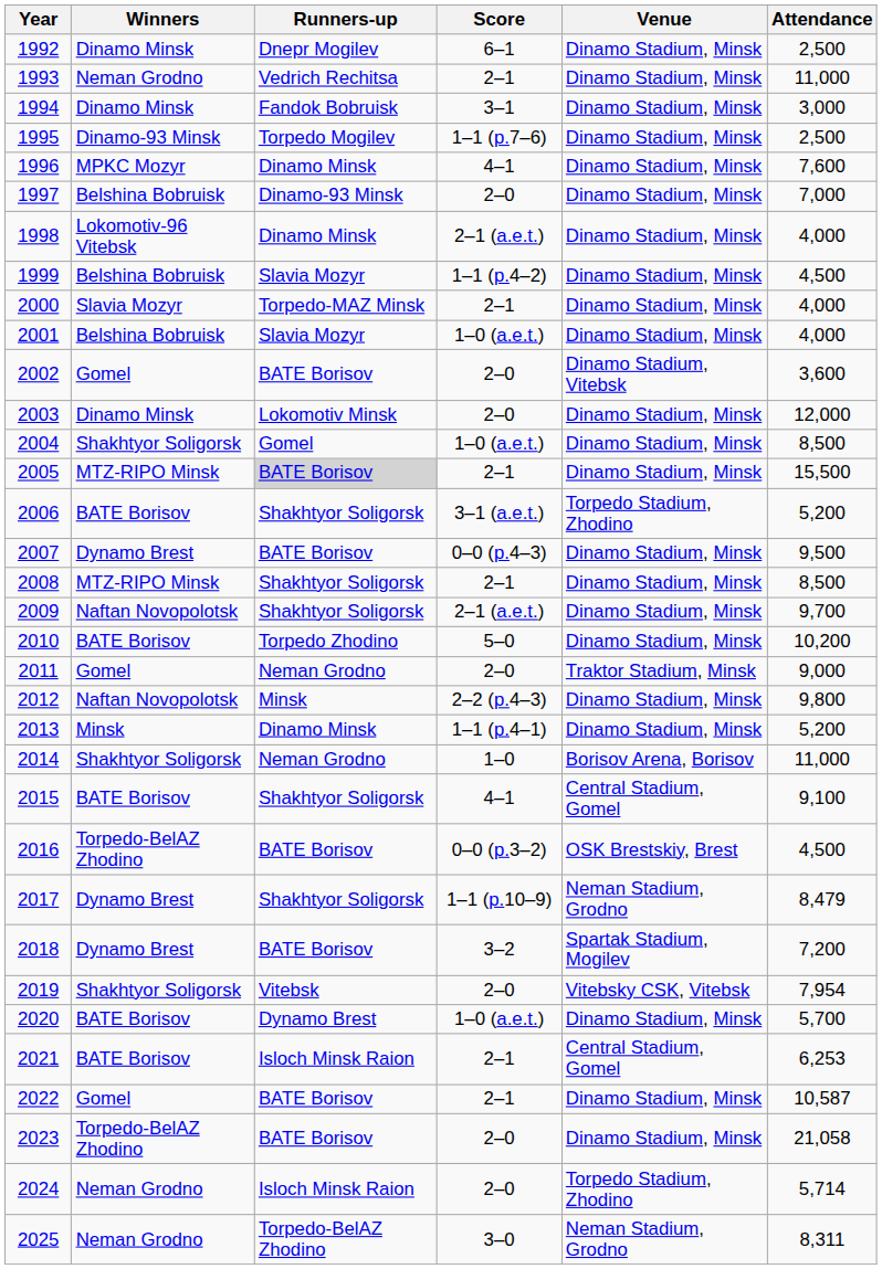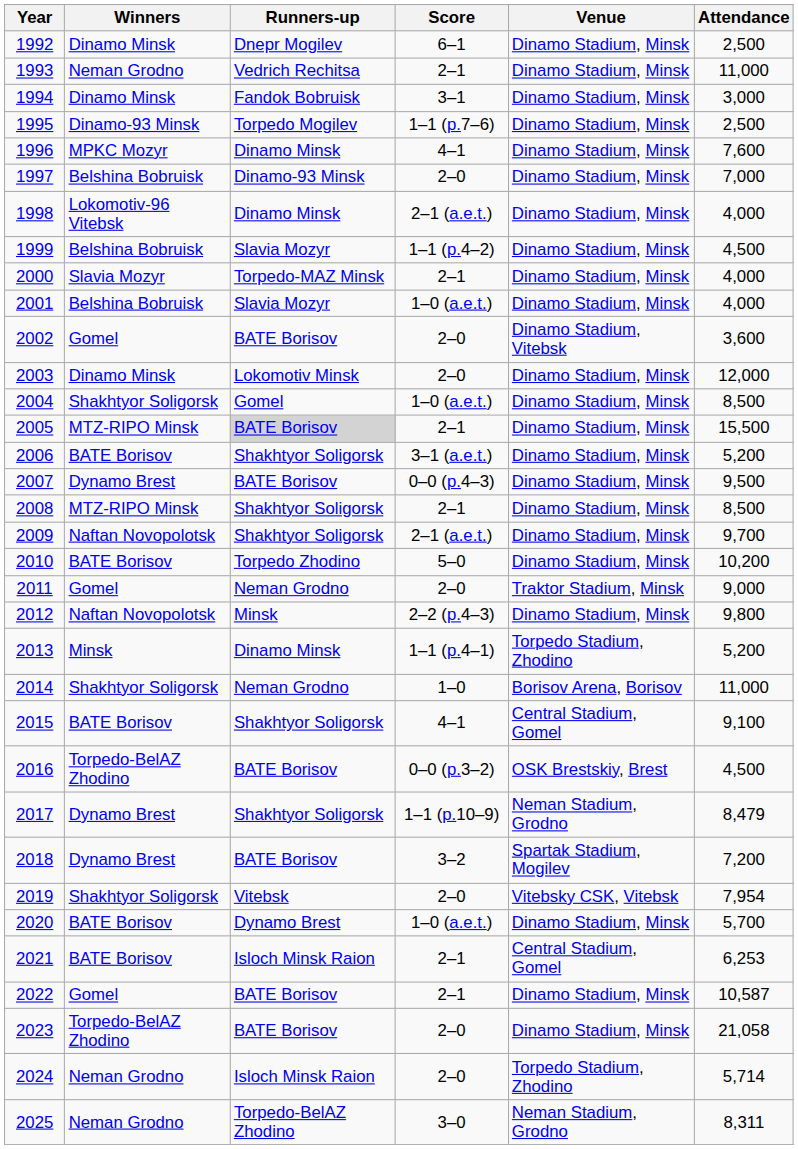 <table class="wikitable">
 <tr>
 <th width=50>Year</th>
 <th width=150>Winners</th>
 <th width=150>Runners-up</th>
 <th width=100>Score</th>
 <th width=170>Venue</th>
 <th>Attendance</th>
 </tr>
 <tr>
 <td align=center><a href='#'>1992</a></td>
 <td><a href='#'>Dinamo Minsk</a></td>
 <td><a href='#'>Dnepr Mogilev</a></td>
 <td align=center>6–1</td>
 <td><a href='#'>Dinamo Stadium</a>, <a href='#'>Minsk</a></td>
 <td align=center>2,500</td>
 </tr>
 <tr>
 <td align=center><a href='#'>1993</a></td>
 <td><a href='#'>Neman Grodno</a></td>
 <td><a href='#'>Vedrich Rechitsa</a></td>
 <td align=center>2–1</td>
 <td><a href='#'>Dinamo Stadium</a>, <a href='#'>Minsk</a></td>
 <td align=center>11,000</td>
 </tr>
 <tr>
 <td align=center><a href='#'>1994</a></td>
 <td><a href='#'>Dinamo Minsk</a></td>
 <td><a href='#'>Fandok Bobruisk</a></td>
 <td align=center>3–1</td>
 <td><a href='#'>Dinamo Stadium</a>, <a href='#'>Minsk</a></td>
 <td align=center>3,000</td>
 </tr>
 <tr>
 <td align=center><a href='#'>1995</a></td>
 <td><a href='#'>Dinamo-93 Minsk</a></td>
 <td><a href='#'>Torpedo Mogilev</a></td>
 <td align=center>1–1 (<a href='#'>p.</a>7–6)</td>
 <td><a href='#'>Dinamo Stadium</a>, <a href='#'>Minsk</a></td>
 <td align=center>2,500</td>
 </tr>
 <tr>
 <td align=center><a href='#'>1996</a></td>
 <td><a href='#'>MPKC Mozyr</a></td>
 <td><a href='#'>Dinamo Minsk</a></td>
 <td align=center>4–1</td>
 <td><a href='#'>Dinamo Stadium</a>, <a href='#'>Minsk</a></td>
 <td align=center>7,600</td>
 </tr>
 <tr>
 <td align=center><a href='#'>1997</a></td>
 <td><a href='#'>Belshina Bobruisk</a></td>
 <td><a href='#'>Dinamo-93 Minsk</a></td>
 <td align=center>2–0</td>
 <td><a href='#'>Dinamo Stadium</a>, <a href='#'>Minsk</a></td>
 <td align=center>7,000</td>
 </tr>
 <tr>
 <td align=center><a href='#'>1998</a></td>
 <td><a href='#'>Lokomotiv-96 Vitebsk</a></td>
 <td><a href='#'>Dinamo Minsk</a></td>
 <td align=center>2–1 (<a href='#'>a.e.t.</a>)</td>
 <td><a href='#'>Dinamo Stadium</a>, <a href='#'>Minsk</a></td>
 <td align=center>4,000</td>
 </tr>
 <tr>
 <td align=center><a href='#'>1999</a></td>
 <td><a href='#'>Belshina Bobruisk</a></td>
 <td><a href='#'>Slavia Mozyr</a></td>
 <td align=center>1–1 (<a href='#'>p.</a>4–2)</td>
 <td><a href='#'>Dinamo Stadium</a>, <a href='#'>Minsk</a></td>
 <td align=center>4,500</td>
 </tr>
 <tr>
 <td align=center><a href='#'>2000</a></td>
 <td><a href='#'>Slavia Mozyr</a></td>
 <td><a href='#'>Torpedo-MAZ Minsk</a></td>
 <td align=center>2–1</td>
 <td><a href='#'>Dinamo Stadium</a>, <a href='#'>Minsk</a></td>
 <td align=center>4,000</td>
 </tr>
 <tr>
 <td align=center><a href='#'>2001</a></td>
 <td><a href='#'>Belshina Bobruisk</a></td>
 <td><a href='#'>Slavia Mozyr</a></td>
 <td align=center>1–0 (<a href='#'>a.e.t.</a>)</td>
 <td><a href='#'>Dinamo Stadium</a>, <a href='#'>Minsk</a></td>
 <td align=center>4,000</td>
 </tr>
 <tr>
 <td align=center><a href='#'>2002</a></td>
 <td><a href='#'>Gomel</a></td>
 <td><a href='#'>BATE Borisov</a></td>
 <td align=center>2–0</td>
 <td><a href='#'>Dinamo Stadium</a>, <a href='#'>Vitebsk</a></td>
 <td align=center>3,600</td>
 </tr>
 <tr>
 <td align=center><a href='#'>2003</a></td>
 <td><a href='#'>Dinamo Minsk</a></td>
 <td><a href='#'>Lokomotiv Minsk</a></td>
 <td align=center>2–0</td>
 <td><a href='#'>Dinamo Stadium</a>, <a href='#'>Minsk</a></td>
 <td align=center>12,000</td>
 </tr>
 <tr>
 <td align=center><a href='#'>2004</a></td>
 <td><a href='#'>Shakhtyor Soligorsk</a></td>
 <td><a href='#'>Gomel</a></td>
 <td align=center>1–0 (<a href='#'>a.e.t.</a>)</td>
 <td><a href='#'>Dinamo Stadium</a>, <a href='#'>Minsk</a></td>
 <td align=center>8,500</td>
 </tr>
 <tr>
 <td align=center><a href='#'>2005</a></td>
 <td><a href='#'>MTZ-RIPO Minsk</a></td>
 <td style="background: lightgrey;"><a href='#'>BATE Borisov</a></td>
 <td align=center>2–1</td>
 <td><a href='#'>Dinamo Stadium</a>, <a href='#'>Minsk</a></td>
 <td align=center>15,500</td>
 </tr>
 <tr>
 <td align=center><a href='#'>2006</a></td>
 <td><a href='#'>BATE Borisov</a></td>
 <td><a href='#'>Shakhtyor Soligorsk</a></td>
 <td align=center>3–1 (<a href='#'>a.e.t.</a>)</td>
-<td><a href='#'>Torpedo Stadium</a>, <a href='#'>Zhodino</a></td>
+<td><a href='#'>Dinamo Stadium</a>, <a href='#'>Minsk</a></td>
 <td align=center>5,200</td>
 </tr>
 <tr>
 <td align=center><a href='#'>2007</a></td>
 <td><a href='#'>Dynamo Brest</a></td>
 <td><a href='#'>BATE Borisov</a></td>
 <td align=center>0–0 (<a href='#'>p.</a>4–3)</td>
 <td><a href='#'>Dinamo Stadium</a>, <a href='#'>Minsk</a></td>
 <td align=center>9,500</td>
 </tr>
 <tr>
 <td align=center><a href='#'>2008</a></td>
 <td><a href='#'>MTZ-RIPO Minsk</a></td>
 <td><a href='#'>Shakhtyor Soligorsk</a></td>
 <td align=center>2–1</td>
 <td><a href='#'>Dinamo Stadium</a>, <a href='#'>Minsk</a></td>
 <td align=center>8,500</td>
 </tr>
 <tr>
 <td align=center><a href='#'>2009</a></td>
 <td><a href='#'>Naftan Novopolotsk</a></td>
 <td><a href='#'>Shakhtyor Soligorsk</a></td>
 <td align=center>2–1 (<a href='#'>a.e.t.</a>)</td>
 <td><a href='#'>Dinamo Stadium</a>, <a href='#'>Minsk</a></td>
 <td align=center>9,700</td>
 </tr>
 <tr>
 <td align=center><a href='#'>2010</a></td>
 <td><a href='#'>BATE Borisov</a></td>
 <td><a href='#'>Torpedo Zhodino</a></td>
 <td align=center>5–0</td>
 <td><a href='#'>Dinamo Stadium</a>, <a href='#'>Minsk</a></td>
 <td align=center>10,200</td>
 </tr>
 <tr>
 <td align=center><a href='#'>2011</a></td>
 <td><a href='#'>Gomel</a></td>
 <td><a href='#'>Neman Grodno</a></td>
 <td align=center>2–0</td>
 <td><a href='#'>Traktor Stadium</a>, <a href='#'>Minsk</a></td>
 <td align=center>9,000</td>
 </tr>
 <tr>
 <td align=center><a href='#'>2012</a></td>
 <td><a href='#'>Naftan Novopolotsk</a></td>
 <td><a href='#'>Minsk</a></td>
 <td align=center>2–2 (<a href='#'>p.</a>4–3)</td>
 <td><a href='#'>Dinamo Stadium</a>, <a href='#'>Minsk</a></td>
 <td align=center>9,800</td>
 </tr>
 <tr>
 <td align=center><a href='#'>2013</a></td>
 <td><a href='#'>Minsk</a></td>
 <td><a href='#'>Dinamo Minsk</a></td>
 <td align=center>1–1 (<a href='#'>p.</a>4–1)</td>
-<td><a href='#'>Dinamo Stadium</a>, <a href='#'>Minsk</a></td>
+<td><a href='#'>Torpedo Stadium</a>, <a href='#'>Zhodino</a></td>
 <td align=center>5,200</td>
 </tr>
 <tr>
 <td align=center><a href='#'>2014</a></td>
 <td><a href='#'>Shakhtyor Soligorsk</a></td>
 <td><a href='#'>Neman Grodno</a></td>
 <td align=center>1–0</td>
 <td><a href='#'>Borisov Arena</a>, <a href='#'>Borisov</a></td>
 <td align=center>11,000</td>
 </tr>
 <tr>
 <td align=center><a href='#'>2015</a></td>
 <td><a href='#'>BATE Borisov</a></td>
 <td><a href='#'>Shakhtyor Soligorsk</a></td>
 <td align=center>4–1</td>
 <td><a href='#'>Central Stadium</a>, <a href='#'>Gomel</a></td>
 <td align=center>9,100</td>
 </tr>
 <tr>
 <td align=center><a href='#'>2016</a></td>
 <td><a href='#'>Torpedo-BelAZ Zhodino</a></td>
 <td><a href='#'>BATE Borisov</a></td>
 <td align=center>0–0 (<a href='#'>p.</a>3–2)</td>
 <td><a href='#'>OSK Brestskiy</a>, <a href='#'>Brest</a></td>
 <td align=center>4,500</td>
 </tr>
 <tr>
 <td align=center><a href='#'>2017</a></td>
 <td><a href='#'>Dynamo Brest</a></td>
 <td><a href='#'>Shakhtyor Soligorsk</a></td>
 <td align=center>1–1 (<a href='#'>p.</a>10–9)</td>
 <td><a href='#'>Neman Stadium</a>, <a href='#'>Grodno</a></td>
 <td align=center>8,479</td>
 </tr>
 <tr>
 <td align=center><a href='#'>2018</a></td>
 <td><a href='#'>Dynamo Brest</a></td>
 <td><a href='#'>BATE Borisov</a></td>
 <td align=center>3–2</td>
 <td><a href='#'>Spartak Stadium</a>, <a href='#'>Mogilev</a></td>
 <td align=center>7,200</td>
 </tr>
 <tr>
 <td align=center><a href='#'>2019</a></td>
 <td><a href='#'>Shakhtyor Soligorsk</a></td>
 <td><a href='#'>Vitebsk</a></td>
 <td align=center>2–0</td>
 <td><a href='#'>Vitebsky CSK</a>, <a href='#'>Vitebsk</a></td>
 <td align=center>7,954</td>
 </tr>
 <tr>
 <td align=center><a href='#'>2020</a></td>
 <td><a href='#'>BATE Borisov</a></td>
 <td><a href='#'>Dynamo Brest</a></td>
 <td align=center>1–0 (<a href='#'>a.e.t.</a>)</td>
 <td><a href='#'>Dinamo Stadium</a>, <a href='#'>Minsk</a></td>
 <td align=center>5,700</td>
 </tr>
 <tr>
 <td align=center><a href='#'>2021</a></td>
 <td><a href='#'>BATE Borisov</a></td>
 <td><a href='#'>Isloch Minsk Raion</a></td>
 <td align=center>2–1</td>
 <td><a href='#'>Central Stadium</a>, <a href='#'>Gomel</a></td>
 <td align=center>6,253</td>
 </tr>
 <tr>
 <td align=center><a href='#'>2022</a></td>
 <td><a href='#'>Gomel</a></td>
 <td><a href='#'>BATE Borisov</a></td>
 <td align=center>2–1</td>
 <td><a href='#'>Dinamo Stadium</a>, <a href='#'>Minsk</a></td>
 <td align=center>10,587</td>
 </tr>
 <tr>
 <td align=center><a href='#'>2023</a></td>
 <td><a href='#'>Torpedo-BelAZ Zhodino</a></td>
 <td><a href='#'>BATE Borisov</a></td>
 <td align=center>2–0</td>
 <td><a href='#'>Dinamo Stadium</a>, <a href='#'>Minsk</a></td>
 <td align=center>21,058</td>
 </tr>
 <tr>
 <td align=center><a href='#'>2024</a></td>
 <td><a href='#'>Neman Grodno</a></td>
 <td><a href='#'>Isloch Minsk Raion</a></td>
 <td align=center>2–0</td>
 <td><a href='#'>Torpedo Stadium</a>, <a href='#'>Zhodino</a></td>
 <td align=center>5,714</td>
 </tr>
 <tr>
 <td align=center><a href='#'>2025</a></td>
 <td><a href='#'>Neman Grodno</a></td>
 <td><a href='#'>Torpedo-BelAZ Zhodino</a></td>
 <td align=center>3–0</td>
 <td><a href='#'>Neman Stadium</a>, <a href='#'>Grodno</a></td>
 <td align=center>8,311</td>
 </tr>
 <tr>
 </tr>
 </table>
